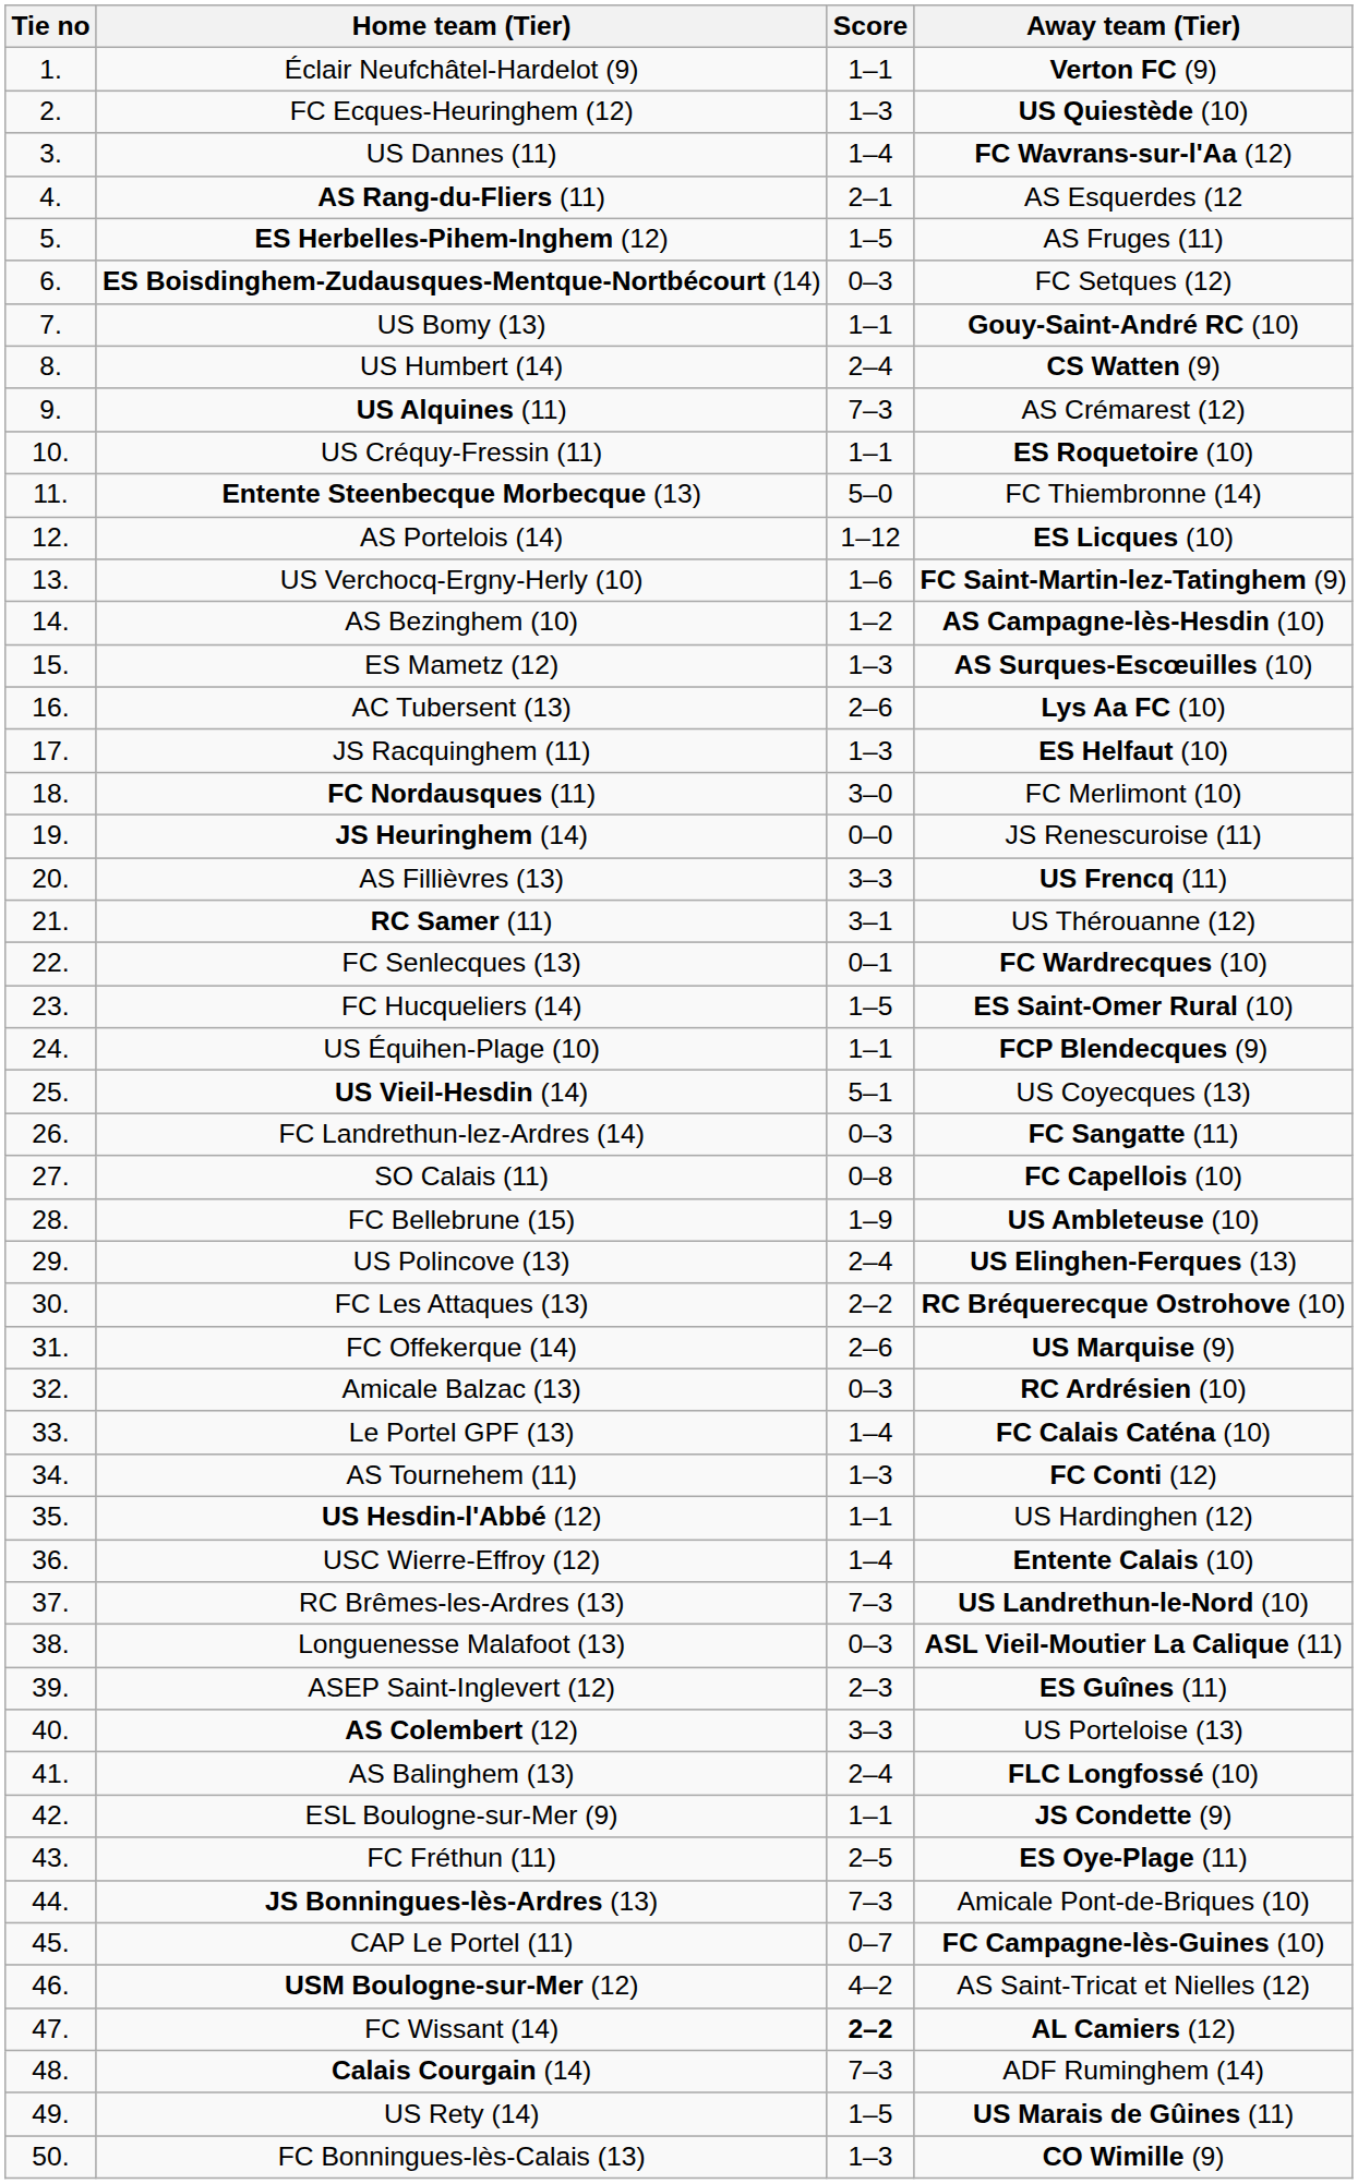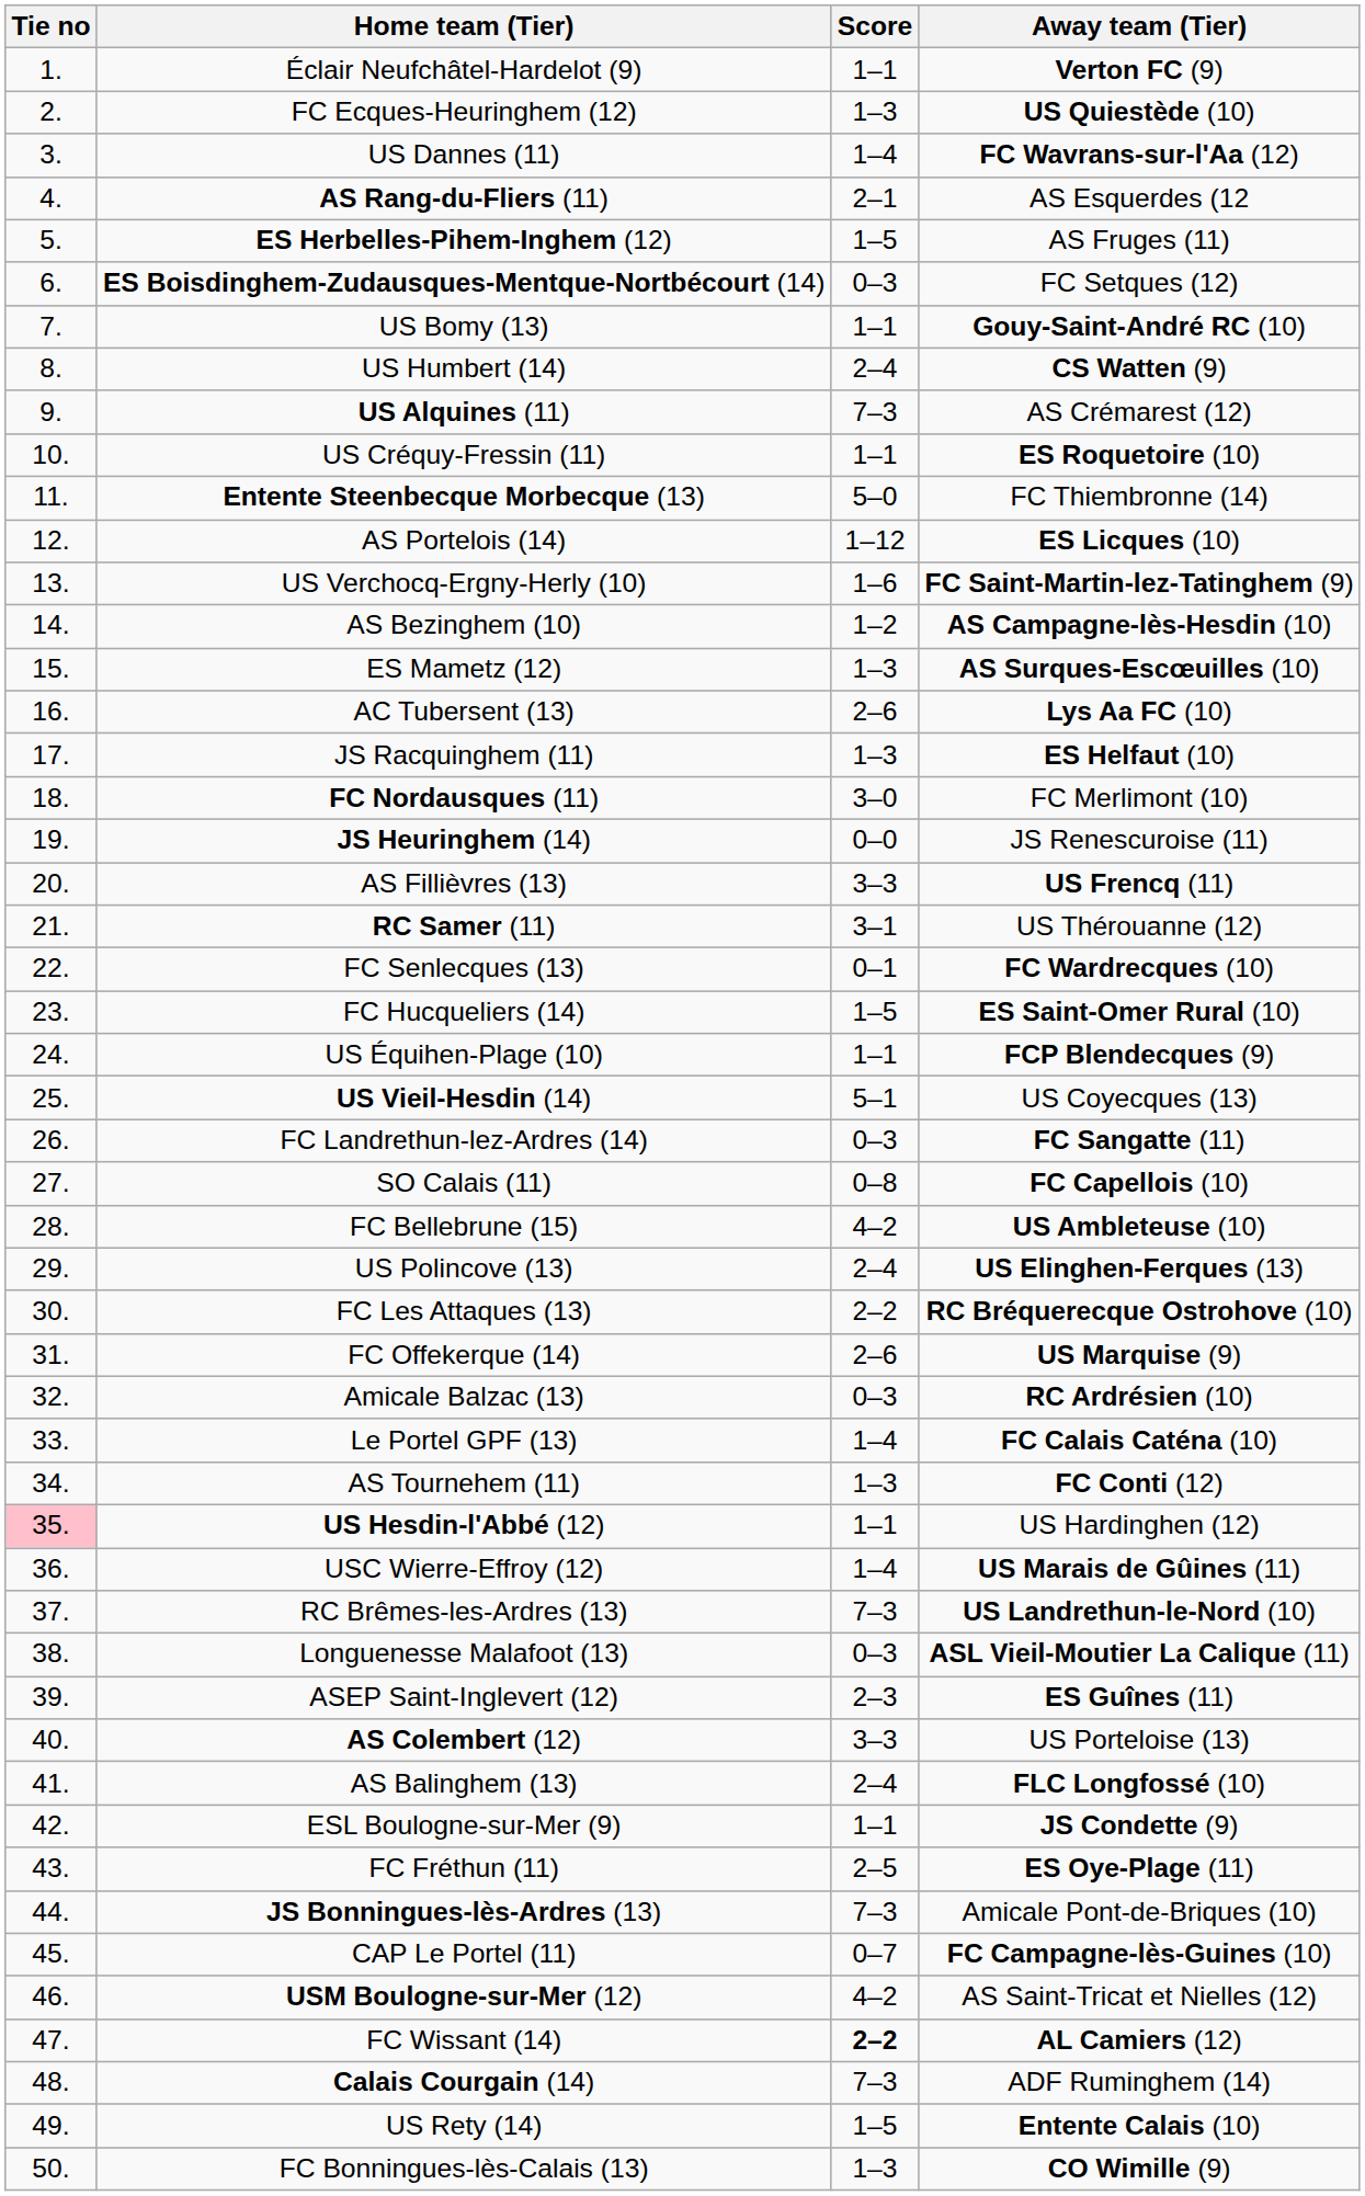 <table class="wikitable" style="text-align: center">
 <tr>
 <th>Tie no</th>
 <th>Home team (Tier)</th>
 <th>Score</th>
 <th>Away team (Tier)</th>
 </tr>
 <tr>
 <td>1.</td>
 <td>Éclair Neufchâtel-Hardelot (9)</td>
 <td>1–1 </td>
 <td><strong>Verton FC</strong> (9)</td>
 </tr>
 <tr>
 <td>2.</td>
 <td>FC Ecques-Heuringhem (12)</td>
 <td>1–3</td>
 <td><strong>US Quiestède</strong> (10)</td>
 </tr>
 <tr>
 <td>3.</td>
 <td>US Dannes (11)</td>
 <td>1–4</td>
 <td><strong>FC Wavrans-sur-l'Aa</strong> (12)</td>
 </tr>
 <tr>
 <td>4.</td>
 <td><strong>AS Rang-du-Fliers</strong> (11)</td>
 <td>2–1</td>
 <td>AS Esquerdes (12</td>
 </tr>
 <tr>
 <td>5.</td>
 <td><strong>ES Herbelles-Pihem-Inghem</strong> (12)</td>
 <td>1–5</td>
 <td>AS Fruges (11)</td>
 </tr>
 <tr>
 <td>6.</td>
 <td><strong>ES Boisdinghem-Zudausques-Mentque-Nortbécourt</strong> (14)</td>
 <td>0–3</td>
 <td>FC Setques (12)</td>
 </tr>
 <tr>
 <td>7.</td>
 <td>US Bomy (13)</td>
 <td>1–1 </td>
 <td><strong>Gouy-Saint-André RC</strong> (10)</td>
 </tr>
 <tr>
 <td>8.</td>
 <td>US Humbert (14)</td>
 <td>2–4</td>
 <td><strong>CS Watten</strong> (9)</td>
 </tr>
 <tr>
 <td>9.</td>
 <td><strong>US Alquines</strong> (11)</td>
 <td>7–3</td>
 <td>AS Crémarest (12)</td>
 </tr>
 <tr>
 <td>10.</td>
 <td>US Créquy-Fressin (11)</td>
 <td>1–1 </td>
 <td><strong>ES Roquetoire</strong> (10)</td>
 </tr>
 <tr>
 <td>11.</td>
 <td><strong>Entente Steenbecque Morbecque</strong> (13)</td>
 <td>5–0</td>
 <td>FC Thiembronne (14)</td>
 </tr>
 <tr>
 <td>12.</td>
 <td>AS Portelois (14)</td>
 <td>1–12</td>
 <td><strong>ES Licques</strong> (10)</td>
 </tr>
 <tr>
 <td>13.</td>
 <td>US Verchocq-Ergny-Herly (10)</td>
 <td>1–6</td>
 <td><strong>FC Saint-Martin-lez-Tatinghem</strong> (9)</td>
 </tr>
 <tr>
 <td>14.</td>
 <td>AS Bezinghem (10)</td>
 <td>1–2</td>
 <td><strong>AS Campagne-lès-Hesdin</strong> (10)</td>
 </tr>
 <tr>
 <td>15.</td>
 <td>ES Mametz (12)</td>
 <td>1–3</td>
 <td><strong>AS Surques-Escœuilles</strong> (10)</td>
 </tr>
 <tr>
 <td>16.</td>
 <td>AC Tubersent (13)</td>
 <td>2–6</td>
 <td><strong>Lys Aa FC</strong> (10)</td>
 </tr>
 <tr>
 <td>17.</td>
 <td>JS Racquinghem (11)</td>
 <td>1–3</td>
 <td><strong>ES Helfaut</strong> (10)</td>
 </tr>
 <tr>
 <td>18.</td>
 <td><strong>FC Nordausques</strong> (11)</td>
 <td>3–0</td>
 <td>FC Merlimont (10)</td>
 </tr>
 <tr>
 <td>19.</td>
 <td><strong>JS Heuringhem</strong> (14)</td>
 <td>0–0 </td>
 <td>JS Renescuroise (11)</td>
 </tr>
 <tr>
 <td>20.</td>
 <td>AS Fillièvres (13)</td>
 <td>3–3 </td>
 <td><strong>US Frencq</strong> (11)</td>
 </tr>
 <tr>
 <td>21.</td>
 <td><strong>RC Samer</strong> (11)</td>
 <td>3–1</td>
 <td>US Thérouanne (12)</td>
 </tr>
 <tr>
 <td>22.</td>
 <td>FC Senlecques (13)</td>
 <td>0–1</td>
 <td><strong>FC Wardrecques</strong> (10)</td>
 </tr>
 <tr>
 <td>23.</td>
 <td>FC Hucqueliers (14)</td>
 <td>1–5</td>
 <td><strong>ES Saint-Omer Rural</strong> (10)</td>
 </tr>
 <tr>
 <td>24.</td>
 <td>US Équihen-Plage (10)</td>
 <td>1–1 </td>
 <td><strong>FCP Blendecques</strong> (9)</td>
 </tr>
 <tr>
 <td>25.</td>
 <td><strong>US Vieil-Hesdin</strong> (14)</td>
 <td>5–1</td>
 <td>US Coyecques (13)</td>
 </tr>
 <tr>
 <td>26.</td>
 <td>FC Landrethun-lez-Ardres (14)</td>
 <td>0–3</td>
 <td><strong>FC Sangatte</strong> (11)</td>
 </tr>
 <tr>
 <td>27.</td>
 <td>SO Calais (11)</td>
 <td>0–8</td>
 <td><strong>FC Capellois</strong> (10)</td>
 </tr>
 <tr>
 <td>28.</td>
 <td>FC Bellebrune (15)</td>
-<td>1–9</td>
+<td>4–2</td>
 <td><strong>US Ambleteuse</strong> (10)</td>
 </tr>
 <tr>
 <td>29.</td>
 <td>US Polincove (13)</td>
 <td>2–4</td>
 <td><strong>US Elinghen-Ferques</strong> (13)</td>
 </tr>
 <tr>
 <td>30.</td>
 <td>FC Les Attaques (13)</td>
 <td>2–2 </td>
 <td><strong>RC Bréquerecque Ostrohove</strong> (10)</td>
 </tr>
 <tr>
 <td>31.</td>
 <td>FC Offekerque (14)</td>
 <td>2–6</td>
 <td><strong>US Marquise</strong> (9)</td>
 </tr>
 <tr>
 <td>32.</td>
 <td>Amicale Balzac (13)</td>
 <td>0–3</td>
 <td><strong>RC Ardrésien</strong> (10)</td>
 </tr>
 <tr>
 <td>33.</td>
 <td>Le Portel GPF (13)</td>
 <td>1–4</td>
 <td><strong>FC Calais Caténa</strong> (10)</td>
 </tr>
 <tr>
 <td>34.</td>
 <td>AS Tournehem (11)</td>
 <td>1–3</td>
 <td><strong>FC Conti</strong> (12)</td>
 </tr>
 <tr>
-<td>35.</td>
+<td style="background: pink;">35.</td>
 <td><strong>US Hesdin-l'Abbé</strong> (12)</td>
 <td>1–1 </td>
 <td>US Hardinghen (12)</td>
 </tr>
 <tr>
 <td>36.</td>
 <td>USC Wierre-Effroy (12)</td>
 <td>1–4</td>
-<td><strong>Entente Calais</strong> (10)</td>
+<td><strong>US Marais de Gûines</strong> (11)</td>
 </tr>
 <tr>
 <td>37.</td>
 <td>RC Brêmes-les-Ardres (13)</td>
 <td>7–3</td>
 <td><strong>US Landrethun-le-Nord</strong> (10)</td>
 </tr>
 <tr>
 <td>38.</td>
 <td>Longuenesse Malafoot (13)</td>
 <td>0–3</td>
 <td><strong>ASL Vieil-Moutier La Calique</strong> (11)</td>
 </tr>
 <tr>
 <td>39.</td>
 <td>ASEP Saint-Inglevert (12)</td>
 <td>2–3</td>
 <td><strong>ES Guînes</strong> (11)</td>
 </tr>
 <tr>
 <td>40.</td>
 <td><strong>AS Colembert</strong> (12)</td>
 <td>3–3 </td>
 <td>US Porteloise (13)</td>
 </tr>
 <tr>
 <td>41.</td>
 <td>AS Balinghem (13)</td>
 <td>2–4</td>
 <td><strong>FLC Longfossé</strong> (10)</td>
 </tr>
 <tr>
 <td>42.</td>
 <td>ESL Boulogne-sur-Mer (9)</td>
 <td>1–1 </td>
 <td><strong>JS Condette</strong> (9)</td>
 </tr>
 <tr>
 <td>43.</td>
 <td>FC Fréthun (11)</td>
 <td>2–5</td>
 <td><strong>ES Oye-Plage</strong> (11)</td>
 </tr>
 <tr>
 <td>44.</td>
 <td><strong>JS Bonningues-lès-Ardres</strong> (13)</td>
 <td>7–3</td>
 <td>Amicale Pont-de-Briques (10)</td>
 </tr>
 <tr>
 <td>45.</td>
 <td>CAP Le Portel (11)</td>
 <td>0–7</td>
 <td><strong>FC Campagne-lès-Guines</strong> (10)</td>
 </tr>
 <tr>
 <td>46.</td>
 <td><strong>USM Boulogne-sur-Mer</strong> (12)</td>
 <td>4–2</td>
 <td>AS Saint-Tricat et Nielles (12)</td>
 </tr>
 <tr>
 <td>47.</td>
 <td>FC Wissant (14)</td>
 <td><strong>2–2 </strong></td>
 <td><strong>AL Camiers</strong> (12)</td>
 </tr>
 <tr>
 <td>48.</td>
 <td><strong>Calais Courgain</strong> (14)</td>
 <td>7–3</td>
 <td>ADF Ruminghem (14)</td>
 </tr>
 <tr>
 <td>49.</td>
 <td>US Rety (14)</td>
 <td>1–5</td>
-<td><strong>US Marais de Gûines</strong> (11)</td>
+<td><strong>Entente Calais</strong> (10)</td>
 </tr>
 <tr>
 <td>50.</td>
 <td>FC Bonningues-lès-Calais (13)</td>
 <td>1–3</td>
 <td><strong>CO Wimille</strong> (9)</td>
 </tr>
 </table>
